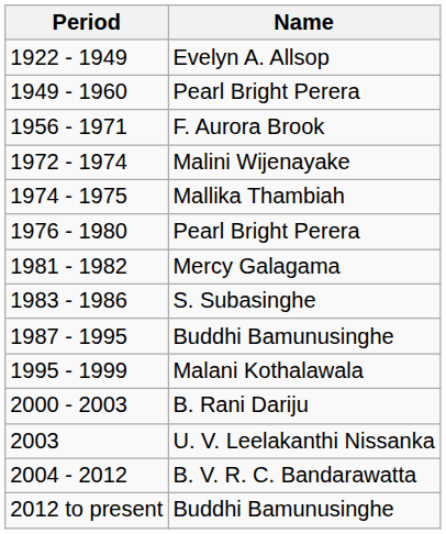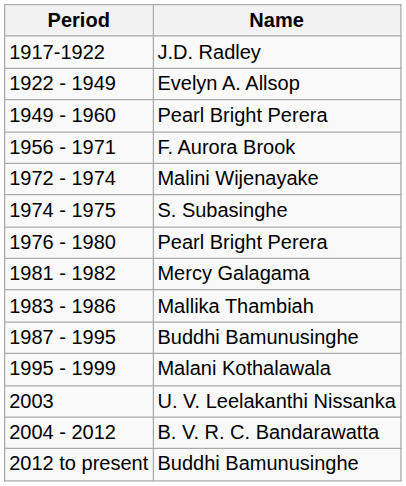 <table class="wikitable">
 <tr>
 <th>Period</th>
 <th>Name</th>
+</tr>
+<tr>
+<td>1917-1922</td>
+<td>J.D. Radley</td>
 </tr>
 <tr>
 <td>1922 - 1949</td>
 <td>Evelyn A. Allsop</td>
 </tr>
 <tr>
 <td>1949 - 1960</td>
 <td>Pearl Bright Perera</td>
 </tr>
 <tr>
 <td>1956 - 1971</td>
 <td>F. Aurora Brook</td>
 </tr>
 <tr>
 <td>1972 - 1974</td>
 <td>Malini Wijenayake</td>
 </tr>
 <tr>
 <td>1974 - 1975</td>
-<td>Mallika Thambiah</td>
+<td>S. Subasinghe</td>
 </tr>
 <tr>
 <td>1976 - 1980</td>
 <td>Pearl Bright Perera</td>
 </tr>
 <tr>
 <td>1981 - 1982</td>
 <td>Mercy Galagama</td>
 </tr>
 <tr>
 <td>1983 - 1986</td>
-<td>S. Subasinghe</td>
+<td>Mallika Thambiah</td>
 </tr>
 <tr>
 <td>1987 - 1995</td>
 <td>Buddhi Bamunusinghe</td>
 </tr>
 <tr>
 <td>1995 - 1999</td>
 <td>Malani Kothalawala</td>
-</tr>
-<tr>
-<td>2000 - 2003</td>
-<td>B. Rani Dariju</td>
 </tr>
 <tr>
 <td>2003</td>
 <td>U. V. Leelakanthi Nissanka</td>
 </tr>
 <tr>
 <td>2004 - 2012</td>
 <td>B. V. R. C. Bandarawatta</td>
 </tr>
 <tr>
 <td>2012 to present</td>
 <td>Buddhi Bamunusinghe</td>
 </tr>
 </table>
